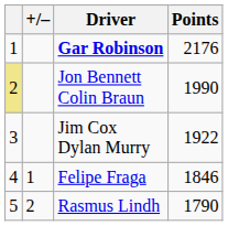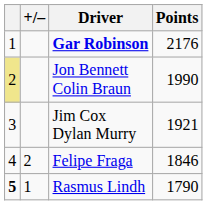 <table class="wikitable" style="font-size: 95%;">
 <tr>
 <th scope="col"></th>
 <th scope="col">+/–</th>
 <th scope="col">Driver</th>
 <th scope="col">Points</th>
 </tr>
 <tr>
 <td align=center>1</td>
 <td align="left"></td>
 <td><strong> <a href='#'>Gar Robinson</a></strong></td>
 <td align=right>2176</td>
 </tr>
 <tr>
 <td align=center style="background: khaki;">2</td>
 <td align="left"></td>
 <td> <a href='#'>Jon Bennett</a><br> <a href='#'>Colin Braun</a></td>
 <td align=right>1990</td>
 </tr>
 <tr>
 <td align=center>3</td>
 <td align="left"></td>
 <td> Jim Cox<br> Dylan Murry</td>
-<td align=right>1922</td>
+<td align=right>1921</td>
 </tr>
 <tr>
 <td align=center>4</td>
-<td align="left"> 1</td>
+<td align="left"> 2</td>
 <td> <a href='#'>Felipe Fraga</a></td>
 <td align=right>1846</td>
 </tr>
 <tr>
-<td align=center>5</td>
-<td align="left"> 2</td>
+<td align=center><strong>5</strong></td>
+<td align="left"> 1</td>
 <td> <a href='#'>Rasmus Lindh</a></td>
 <td align=right>1790</td>
 </tr>
 </table>
